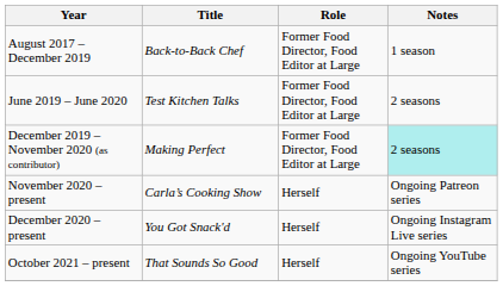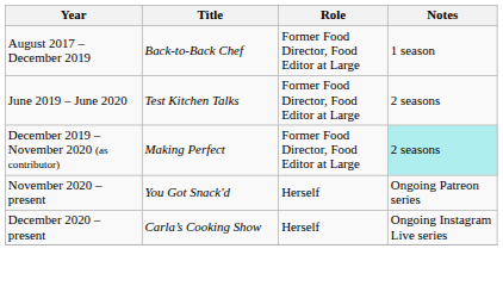 <table class="wikitable sortable">
 <tr>
 <th width="25%">Year</th>
 <th width="25%">Title</th>
 <th width="20%">Role</th>
 <th width="20%">Notes</th>
 </tr>
 <tr>
 <td>August 2017 – December 2019</td>
 <td><em>Back-to-Back Chef</em></td>
 <td>Former Food Director, Food Editor at Large</td>
 <td>1 season</td>
 </tr>
 <tr>
 <td>June 2019 – June 2020</td>
 <td><em>Test Kitchen Talks</em></td>
 <td>Former Food Director, Food Editor at Large</td>
 <td>2 seasons</td>
 </tr>
 <tr>
 <td>December 2019 – November 2020 <small>(as contributor)</small></td>
 <td><em>Making Perfect</em></td>
 <td>Former Food Director, Food Editor at Large</td>
 <td style="background: paleturquoise;">2 seasons</td>
 </tr>
 <tr>
 <td>November 2020 – present</td>
-<td><em>Carla’s Cooking Show</em></td>
+<td><em>You Got Snack'd</em></td>
 <td>Herself</td>
 <td>Ongoing Patreon series</td>
 </tr>
 <tr>
 <td>December 2020 – present</td>
-<td><em>You Got Snack'd</em></td>
+<td><em>Carla’s Cooking Show</em></td>
 <td>Herself</td>
 <td>Ongoing Instagram Live series</td>
 </tr>
 <tr>
-<td>October 2021 – present</td>
-<td><em>That Sounds So Good</em></td>
-<td>Herself</td>
-<td>Ongoing YouTube series</td>
-</tr>
-<tr>
 </tr>
 </table>
